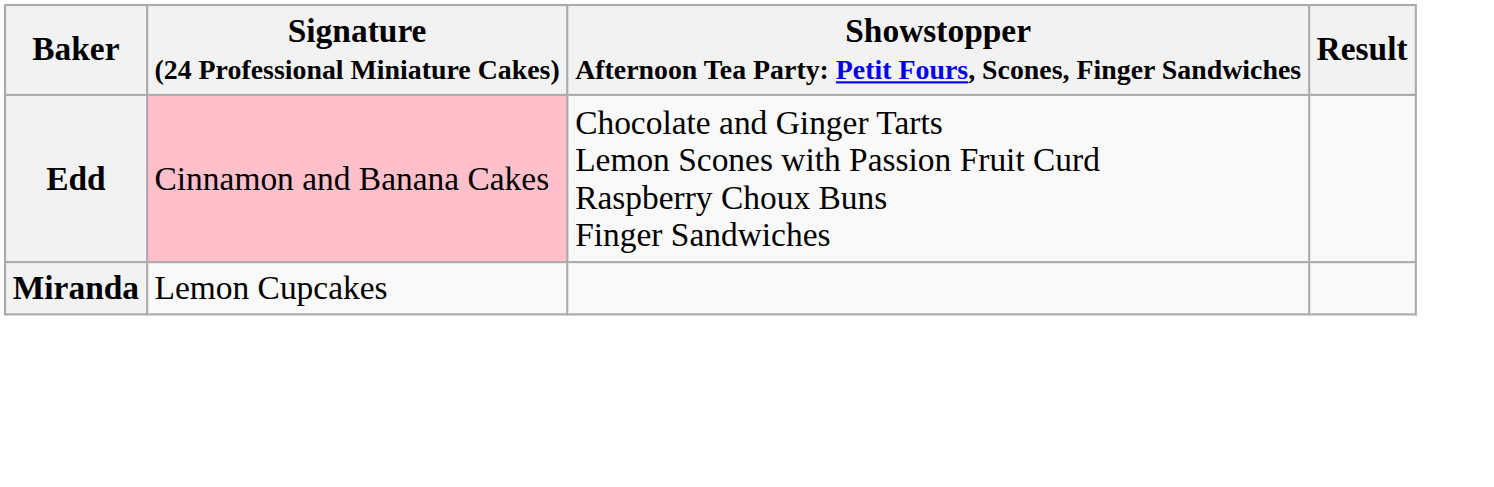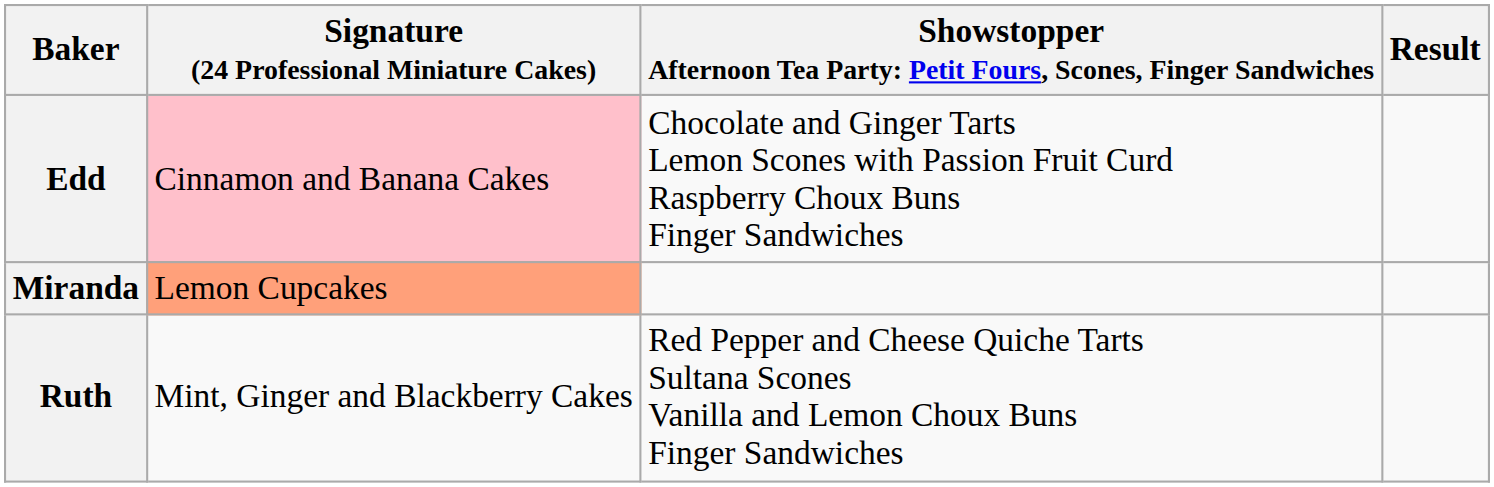 <table class="wikitable sortable sticky-header">
 <tr>
 <th scope="col">Baker</th>
 <th scope="col" class="unsortable">Signature<br><small>(24 Professional Miniature Cakes)</small></th>
 <th scope="col" class="unsortable">Showstopper<br><small> Afternoon Tea Party: <a href='#'>Petit Fours</a>, Scones, Finger Sandwiches</small></th>
 <th scope="col">Result</th>
 </tr>
 <tr>
 <th scope="row">Edd</th>
 <td style="background: pink;">Cinnamon and Banana Cakes</td>
 <td>Chocolate and Ginger Tarts<br>Lemon Scones with Passion Fruit Curd<br>Raspberry Choux Buns<br>Finger Sandwiches</td>
 <td></td>
 </tr>
 <tr>
 <th scope="row">Miranda</th>
-<td>Lemon Cupcakes</td>
+<td style="background: lightsalmon;">Lemon Cupcakes</td>
 <td></td>
 <td></td>
 </tr>
+<tr>
+<th scope="row">Ruth</th>
+<td>Mint, Ginger and Blackberry Cakes</td>
+<td>Red Pepper and Cheese Quiche Tarts<br>Sultana Scones<br>Vanilla and Lemon Choux Buns<br>Finger Sandwiches</td>
+<td></td>
+</tr>
 </table>
